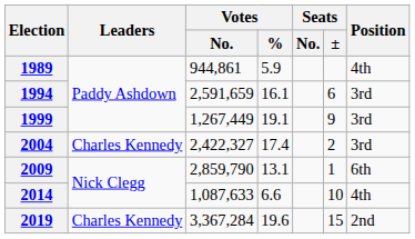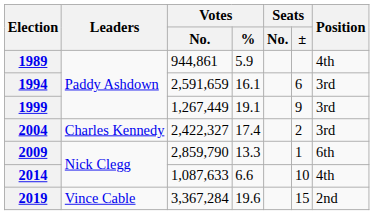 <table class="wikitable">
 <tr>
 <th rowspan=2>Election</th>
 <th rowspan=2>Leaders</th>
 <th colspan=2>Votes</th>
 <th colspan=2>Seats</th>
 <th rowspan=2>Position</th>
 </tr>
 <tr>
 <th>No.</th>
 <th>%</th>
 <th>No.</th>
 <th>±</th>
 </tr>
 <tr>
 <th><a href='#'>1989</a></th>
 <td rowspan=3><a href='#'>Paddy Ashdown</a></td>
 <td>944,861</td>
 <td>5.9</td>
 <td></td>
 <td></td>
 <td> 4th</td>
 </tr>
 <tr>
 <th><a href='#'>1994</a></th>
 <td>2,591,659</td>
 <td>16.1</td>
 <td></td>
 <td> 6</td>
 <td> 3rd</td>
 </tr>
 <tr>
 <th><a href='#'>1999</a></th>
 <td>1,267,449</td>
 <td>19.1</td>
 <td></td>
 <td> 9</td>
 <td> 3rd</td>
 </tr>
 <tr>
 <th><a href='#'>2004</a></th>
 <td><a href='#'>Charles Kennedy</a></td>
 <td>2,422,327</td>
 <td>17.4</td>
 <td></td>
 <td> 2</td>
 <td> 3rd</td>
 </tr>
 <tr>
 <th><a href='#'>2009</a></th>
 <td rowspan=2><a href='#'>Nick Clegg</a></td>
 <td>2,859,790</td>
-<td>13.1</td>
+<td>13.3</td>
 <td></td>
 <td> 1</td>
 <td> 6th</td>
 </tr>
 <tr>
 <th><a href='#'>2014</a></th>
 <td>1,087,633</td>
 <td>6.6</td>
 <td></td>
 <td> 10</td>
 <td> 4th</td>
 </tr>
 <tr>
 <th><a href='#'>2019</a></th>
-<td><a href='#'>Charles Kennedy</a></td>
+<td><a href='#'>Vince Cable</a></td>
 <td>3,367,284</td>
 <td>19.6</td>
 <td></td>
 <td> 15</td>
 <td> 2nd</td>
 </tr>
 </table>
